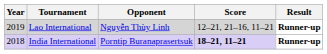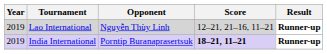 <table class="sortable wikitable" style="font-size: 90%;">
 <tr>
 <th>Year</th>
 <th>Tournament</th>
 <th>Opponent</th>
 <th>Score</th>
 <th>Result</th>
 </tr>
 <tr style="background:#D5D5D5">
 <td align="center">2019</td>
 <td align="left"><a href='#'>Lao International</a></td>
 <td align="left"> <a href='#'>Nguyễn Thùy Linh</a></td>
 <td align="left">12–21, 21–16, 11–21</td>
 <td style="text-align:left; background:white"> <strong>Runner-up</strong></td>
 </tr>
 <tr style="background:#D8CEF6">
-<td align="center">2018</td>
+<td align="center">2019</td>
 <td align="left"><a href='#'>India International</a></td>
 <td align="left"> <a href='#'>Porntip Buranaprasertsuk</a></td>
 <td align="left"><strong>18–21, 11–21</strong></td>
 <td style="text-align:left; background:white"> <strong>Runner-up</strong></td>
 </tr>
 </table>
